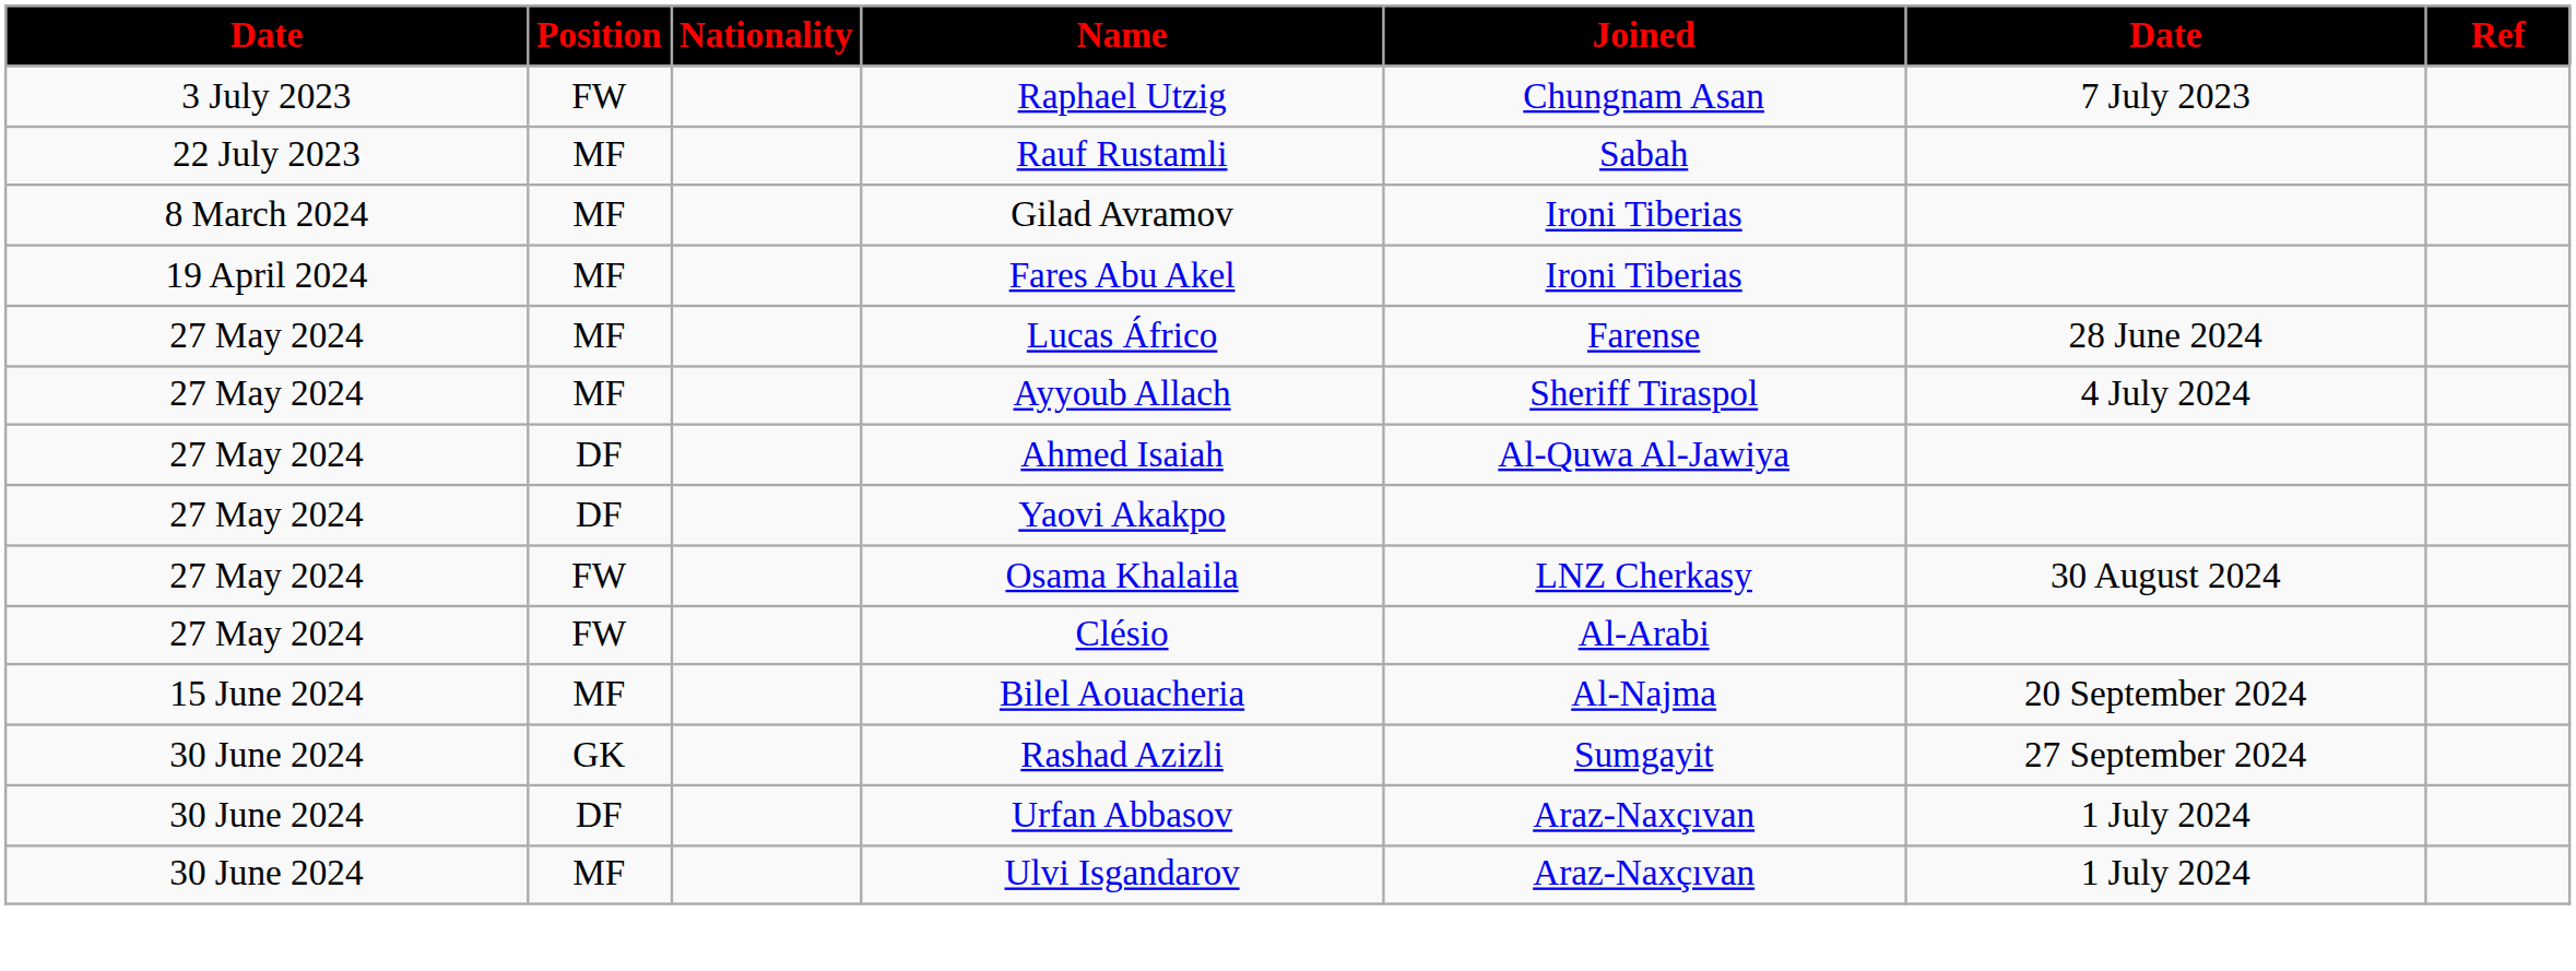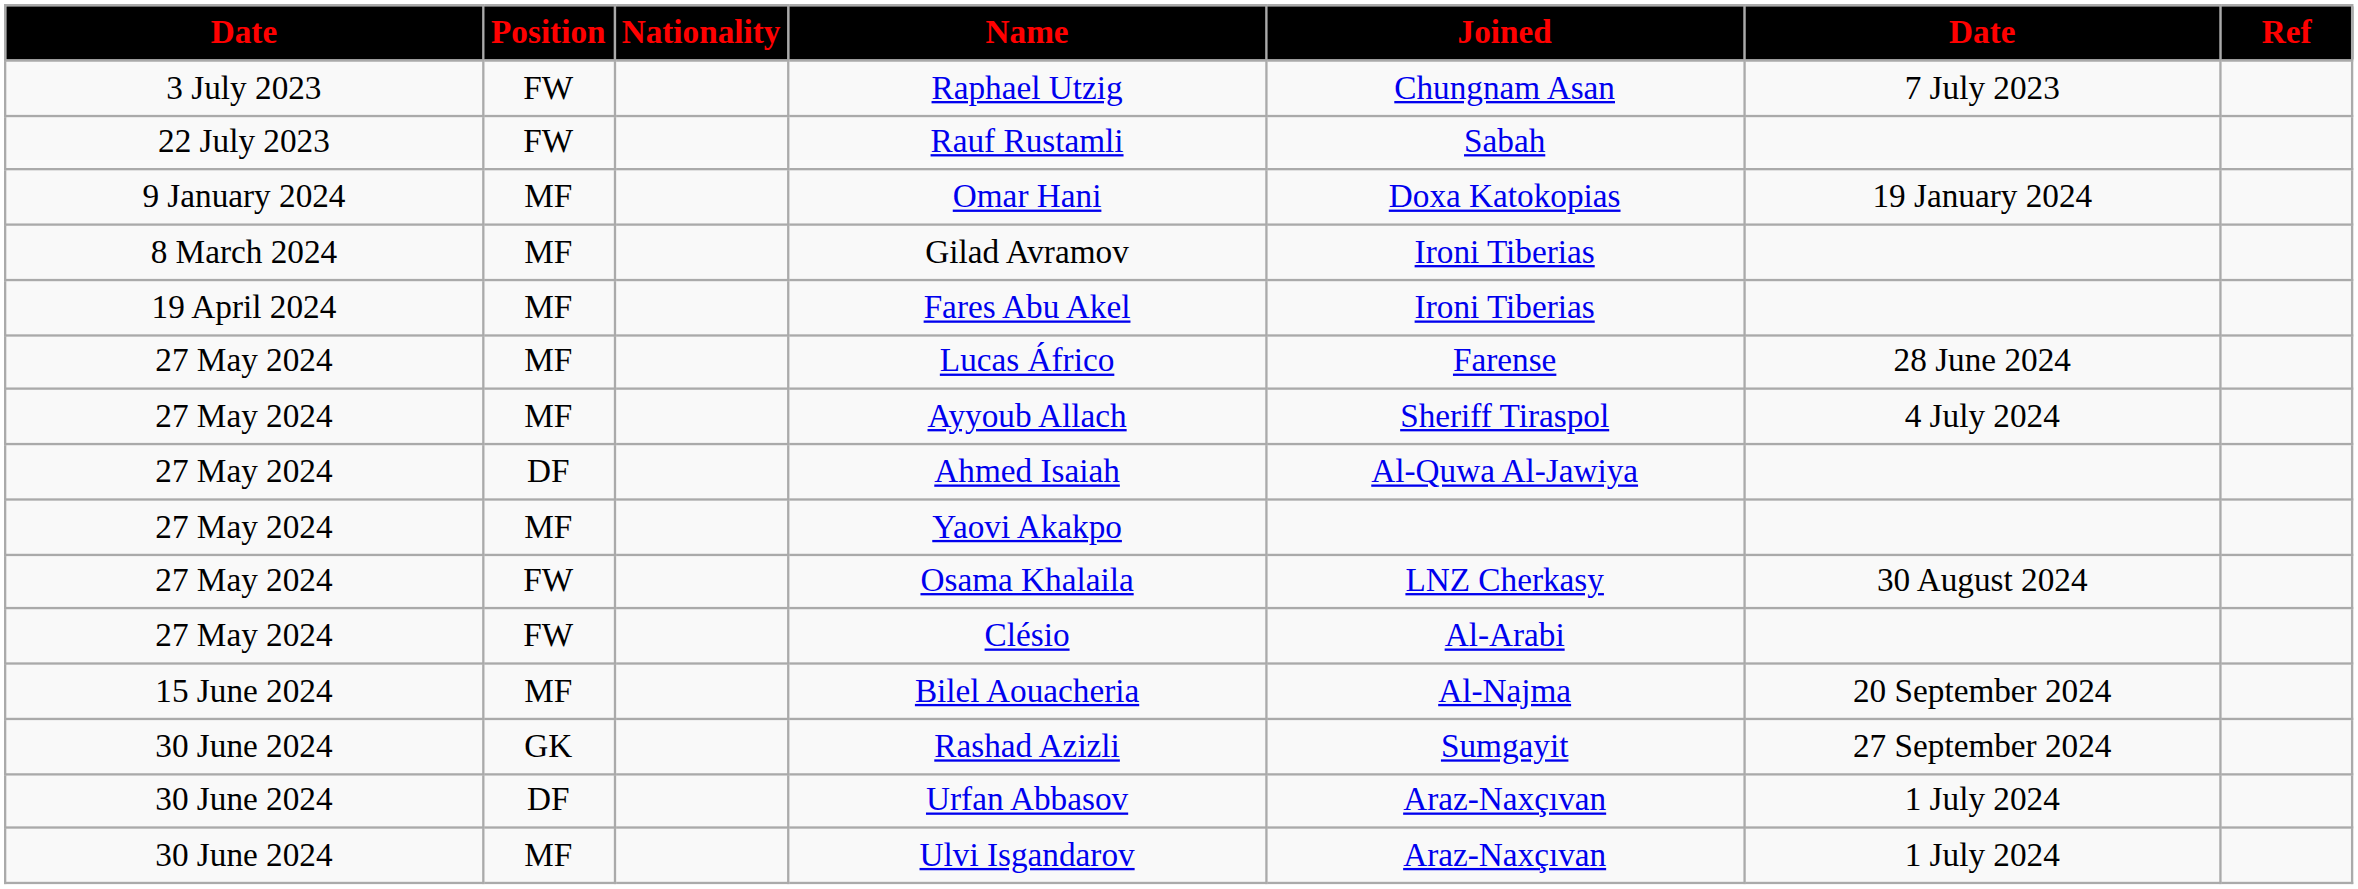 <table class="wikitable"  style="text-align:center; font-size:90%; ">
 <tr>
 <th style="background:#000000; color:#FF0000; width:200px;">Date</th>
 <th style="background:#000000; color:#FF0000; width:50px;">Position</th>
 <th style="background:#000000; color:#FF0000; width:50px;">Nationality</th>
 <th style="background:#000000; color:#FF0000; width:200px;">Name</th>
 <th style="background:#000000; color:#FF0000; width:200px;">Joined</th>
 <th style="background:#000000; color:#FF0000; width:200px;">Date</th>
 <th style="background:#000000; color:#FF0000; width:50px;">Ref</th>
 </tr>
 <tr>
 <td>3 July 2023</td>
 <td>FW</td>
 <td></td>
 <td><a href='#'>Raphael Utzig</a></td>
 <td><a href='#'>Chungnam Asan</a></td>
 <td>7 July 2023</td>
 <td></td>
 </tr>
 <tr>
 <td>22 July 2023</td>
-<td>MF</td>
+<td>FW</td>
 <td></td>
 <td><a href='#'>Rauf Rustamli</a></td>
 <td><a href='#'>Sabah</a></td>
 <td></td>
+<td></td>
+</tr>
+<tr>
+<td>9 January 2024</td>
+<td>MF</td>
+<td></td>
+<td><a href='#'>Omar Hani</a></td>
+<td><a href='#'>Doxa Katokopias</a></td>
+<td>19 January 2024</td>
 <td></td>
 </tr>
 <tr>
 <td>8 March 2024</td>
 <td>MF</td>
 <td></td>
 <td>Gilad Avramov</td>
 <td><a href='#'>Ironi Tiberias</a></td>
 <td></td>
 <td></td>
 </tr>
 <tr>
 <td>19 April 2024</td>
 <td>MF</td>
 <td></td>
 <td><a href='#'>Fares Abu Akel</a></td>
 <td><a href='#'>Ironi Tiberias</a></td>
 <td></td>
 <td></td>
 </tr>
 <tr>
 <td>27 May 2024</td>
 <td>MF</td>
 <td></td>
 <td><a href='#'>Lucas Áfrico</a></td>
 <td><a href='#'>Farense</a></td>
 <td>28 June 2024</td>
 <td></td>
 </tr>
 <tr>
 <td>27 May 2024</td>
 <td>MF</td>
 <td></td>
 <td><a href='#'>Ayyoub Allach</a></td>
 <td><a href='#'>Sheriff Tiraspol</a></td>
 <td>4 July 2024</td>
 <td></td>
 </tr>
 <tr>
 <td>27 May 2024</td>
 <td>DF</td>
 <td></td>
 <td><a href='#'>Ahmed Isaiah</a></td>
 <td><a href='#'>Al-Quwa Al-Jawiya</a></td>
 <td></td>
 <td></td>
 </tr>
 <tr>
 <td>27 May 2024</td>
-<td>DF</td>
+<td>MF</td>
 <td></td>
 <td><a href='#'>Yaovi Akakpo</a></td>
 <td></td>
 <td></td>
 <td></td>
 </tr>
 <tr>
 <td>27 May 2024</td>
 <td>FW</td>
 <td></td>
 <td><a href='#'>Osama Khalaila</a></td>
 <td><a href='#'>LNZ Cherkasy</a></td>
 <td>30 August 2024</td>
 <td></td>
 </tr>
 <tr>
 <td>27 May 2024</td>
 <td>FW</td>
 <td></td>
 <td><a href='#'>Clésio</a></td>
 <td><a href='#'>Al-Arabi</a></td>
 <td></td>
 <td></td>
 </tr>
 <tr>
 <td>15 June 2024</td>
 <td>MF</td>
 <td></td>
 <td><a href='#'>Bilel Aouacheria</a></td>
 <td><a href='#'>Al-Najma</a></td>
 <td>20 September 2024</td>
 <td></td>
 </tr>
 <tr>
 <td>30 June 2024</td>
 <td>GK</td>
 <td></td>
 <td><a href='#'>Rashad Azizli</a></td>
 <td><a href='#'>Sumgayit</a></td>
 <td>27 September 2024</td>
 <td></td>
 </tr>
 <tr>
 <td>30 June 2024</td>
 <td>DF</td>
 <td></td>
 <td><a href='#'>Urfan Abbasov</a></td>
 <td><a href='#'>Araz-Naxçıvan</a></td>
 <td>1 July 2024</td>
 <td></td>
 </tr>
 <tr>
 <td>30 June 2024</td>
 <td>MF</td>
 <td></td>
 <td><a href='#'>Ulvi Isgandarov</a></td>
 <td><a href='#'>Araz-Naxçıvan</a></td>
 <td>1 July 2024</td>
 <td></td>
 </tr>
 </table>
